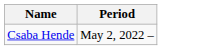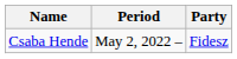 <table class="wikitable">
 <tr>
 <th>Name</th>
 <th>Period</th>
+<th>Party</th>
 </tr>
 <tr>
 <td><a href='#'>Csaba Hende</a></td>
 <td>May 2, 2022 –</td>
+<td><a href='#'>Fidesz</a></td>
 </tr>
 </table>
